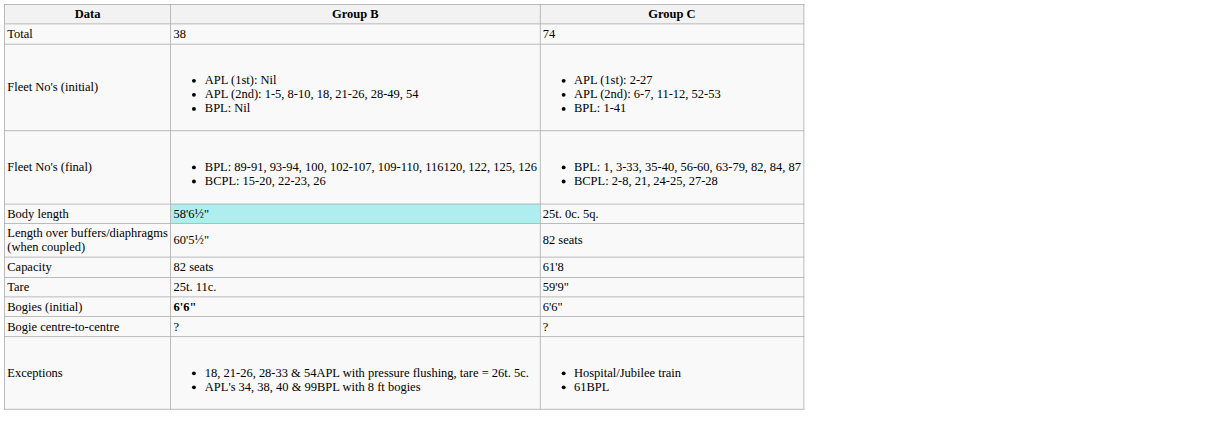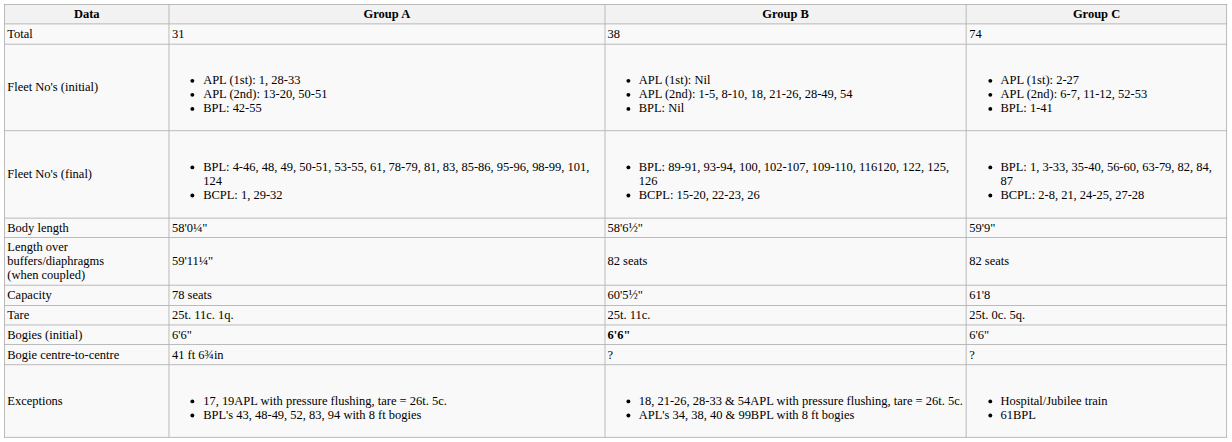 <table class="wikitable">
 <tr>
 <th>Data</th>
+<th>Group A</th>
 <th>Group B</th>
 <th>Group C</th>
 </tr>
 <tr>
 <td>Total</td>
+<td>31</td>
 <td>38</td>
 <td>74</td>
 </tr>
 <tr>
 <td>Fleet No's (initial)</td>
+<td><br><ul><li>APL (1st): 1, 28-33</li><li>APL (2nd): 13-20, 50-51</li><li>BPL: 42-55</li></ul></td>
 <td><br><ul><li>APL (1st): Nil</li><li>APL (2nd): 1-5, 8-10, 18, 21-26, 28-49, 54</li><li>BPL: Nil</li></ul></td>
 <td><br><ul><li>APL (1st): 2-27</li><li>APL (2nd): 6-7, 11-12, 52-53</li><li>BPL: 1-41</li></ul></td>
 </tr>
 <tr>
 <td>Fleet No's (final)</td>
+<td><br><ul><li>BPL: 4-46, 48, 49, 50-51, 53-55, 61, 78-79, 81, 83, 85-86, 95-96, 98-99, 101, 124</li><li>BCPL: 1, 29-32</li></ul></td>
 <td><br><ul><li>BPL: 89-91, 93-94, 100, 102-107, 109-110, 116120, 122, 125, 126</li><li>BCPL: 15-20, 22-23, 26</li></ul></td>
 <td><br><ul><li>BPL: 1, 3-33, 35-40, 56-60, 63-79, 82, 84, 87</li><li>BCPL: 2-8, 21, 24-25, 27-28</li></ul></td>
 </tr>
 <tr>
 <td>Body length</td>
-<td style="background: paleturquoise;">58'6½"</td>
-<td>25t. 0c. 5q.</td>
+<td>58'0¼"</td>
+<td>58'6½"</td>
+<td>59'9"</td>
 </tr>
 <tr>
 <td>Length over buffers/diaphragms<br>(when coupled)</td>
-<td>60'5½"</td>
+<td>59'11¼"</td>
+<td>82 seats</td>
 <td>82 seats</td>
 </tr>
 <tr>
 <td>Capacity</td>
-<td>82 seats</td>
+<td>78 seats</td>
+<td>60'5½"</td>
 <td>61'8</td>
 </tr>
 <tr>
 <td>Tare</td>
+<td>25t. 11c. 1q.</td>
 <td>25t. 11c.</td>
-<td>59'9"</td>
+<td>25t. 0c. 5q.</td>
 </tr>
 <tr>
 <td>Bogies (initial)</td>
+<td>6'6"</td>
 <td><strong>6'6"</strong></td>
 <td>6'6"</td>
 </tr>
 <tr>
 <td>Bogie centre-to-centre</td>
+<td>41 ft 6¾in</td>
 <td>?</td>
 <td>?</td>
 </tr>
 <tr>
 <td>Exceptions</td>
+<td><br><ul><li>17, 19APL with pressure flushing, tare = 26t. 5c.</li><li>BPL's 43, 48-49, 52, 83, 94 with 8 ft bogies</li></ul></td>
 <td><br><ul><li>18, 21-26, 28-33 & 54APL with pressure flushing, tare = 26t. 5c.</li><li>APL's 34, 38, 40 & 99BPL with 8 ft bogies</li></ul></td>
 <td><br><ul><li>Hospital/Jubilee train</li><li>61BPL</li></ul></td>
 </tr>
 </table>
